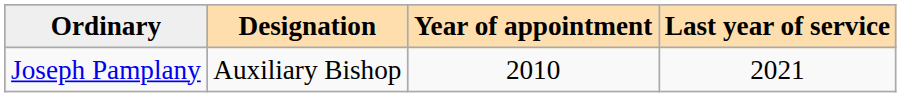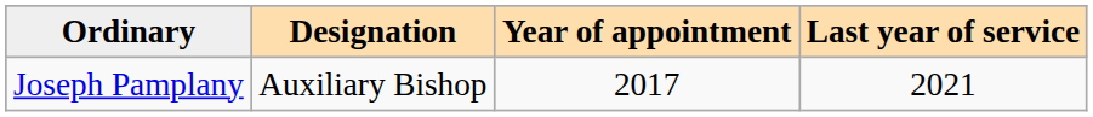 <table class="wikitable">
 <tr>
 <th style="background: #efefef;">Ordinary</th>
 <th style="background: #ffdead;">Designation</th>
 <th style="background: #ffdead;">Year of appointment</th>
 <th style="background: #ffdead;">Last year of service</th>
 </tr>
 <tr>
 <td><a href='#'>Joseph Pamplany</a></td>
 <td align="center">Auxiliary Bishop</td>
-<td align="center">2010</td>
+<td align="center">2017</td>
 <td align="center">2021</td>
 </tr>
 </table>
